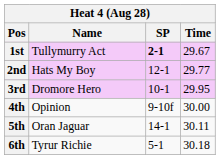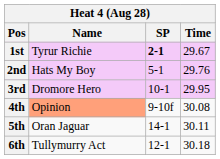 <table class="wikitable">
 <tr>
 <th colspan="6">Heat 4 (Aug 28)</th>
 </tr>
 <tr>
 <th width=20>Pos</th>
 <th width=150>Name</th>
 <th width=40>SP</th>
 <th width=40>Time</th>
 </tr>
 <tr style="background: #f4caf9;">
 <th>1st</th>
-<td>Tullymurry Act</td>
+<td>Tyrur Richie</td>
 <td><strong>2-1</strong></td>
 <td>29.67</td>
 </tr>
 <tr style="background: #f4caf9;">
 <th>2nd</th>
 <td>Hats My Boy</td>
-<td>12-1</td>
-<td>29.77</td>
+<td>5-1</td>
+<td>29.76</td>
 </tr>
 <tr style="background: #f4caf9;">
 <th>3rd</th>
 <td>Dromore Hero</td>
 <td>10-1</td>
 <td>29.95</td>
 </tr>
 <tr>
 <th>4th</th>
-<td> Opinion</td>
+<td style="background: lightsalmon;"> Opinion</td>
 <td>9-10f</td>
-<td>30.00</td>
+<td>30.08</td>
 </tr>
 <tr>
 <th>5th</th>
 <td>Oran Jaguar</td>
 <td>14-1</td>
 <td>30.11</td>
 </tr>
 <tr>
 <th>6th</th>
-<td>Tyrur Richie</td>
-<td>5-1</td>
+<td>Tullymurry Act</td>
+<td>12-1</td>
 <td>30.18</td>
 </tr>
 </table>
